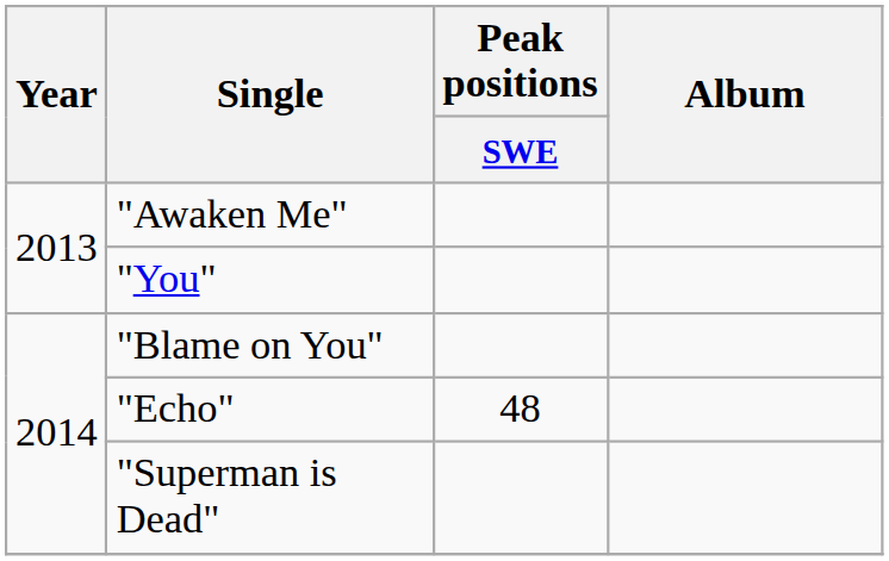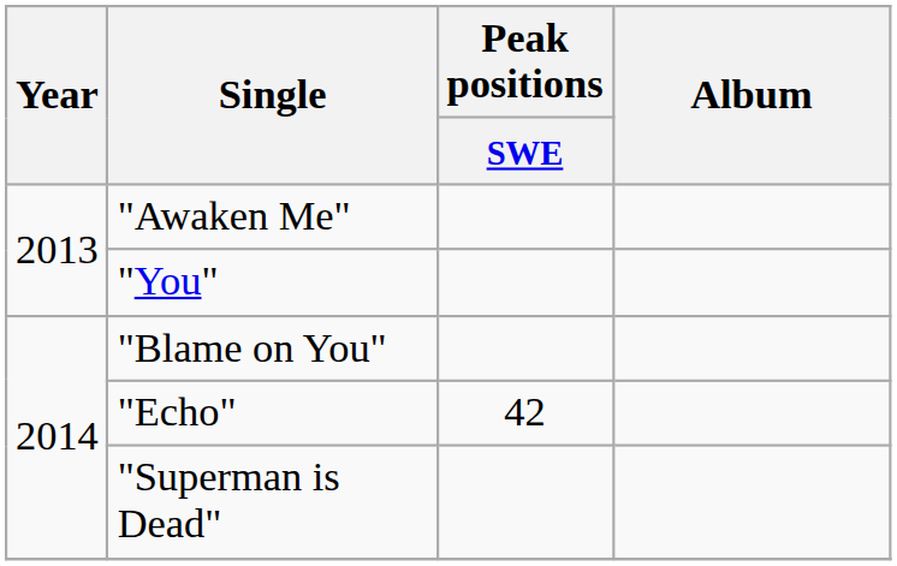 <table class="wikitable">
 <tr>
 <th rowspan="2" style="text-align:center; width:10px;">Year</th>
 <th rowspan="2" style="text-align:center; width:120px;">Single</th>
 <th style="text-align:center; width:20px;">Peak positions</th>
 <th rowspan="2" style="text-align:center; width:100px;">Album</th>
 </tr>
 <tr>
 <th width="20"><small><a href='#'>SWE</a><br></small></th>
 </tr>
 <tr>
 <td rowspan=2>2013</td>
 <td>"Awaken Me"</td>
 <td style="text-align:center;"></td>
 <td style="text-align:center;"></td>
 </tr>
 <tr>
 <td>"<a href='#'>You</a>"</td>
 <td style="text-align:center;"></td>
 <td style="text-align:center;"></td>
 </tr>
 <tr>
 <td rowspan=3>2014</td>
 <td>"Blame on You"</td>
 <td style="text-align:center;"></td>
 <td style="text-align:center;"></td>
 </tr>
 <tr>
 <td>"Echo"</td>
-<td style="text-align:center;">48</td>
+<td style="text-align:center;">42</td>
 <td style="text-align:center;"></td>
 </tr>
 <tr>
 <td>"Superman is Dead"</td>
 <td style="text-align:center;"></td>
 <td style="text-align:center;"></td>
 </tr>
 <tr>
 </tr>
 </table>
